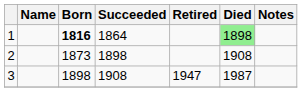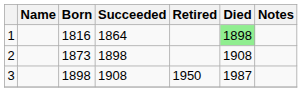 <table class=wikitable>
 <tr>
 <th></th>
 <th>Name</th>
 <th>Born</th>
 <th>Succeeded</th>
 <th>Retired</th>
 <th>Died</th>
 <th>Notes</th>
 </tr>
 <tr>
 <td>1</td>
 <td></td>
-<td><strong>1816</strong></td>
+<td>1816</td>
 <td>1864</td>
 <td></td>
 <td style="background: lightgreen;">1898</td>
 <td></td>
 </tr>
 <tr>
 <td>2</td>
 <td></td>
 <td>1873</td>
 <td>1898</td>
 <td></td>
 <td>1908</td>
 <td></td>
 </tr>
 <tr>
 <td>3</td>
 <td></td>
 <td>1898</td>
 <td>1908</td>
-<td>1947</td>
+<td>1950</td>
 <td>1987</td>
 <td></td>
 </tr>
 <tr>
 </tr>
 </table>
